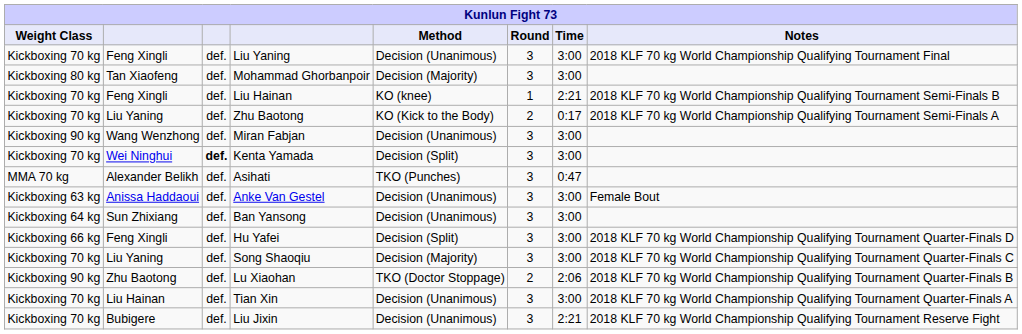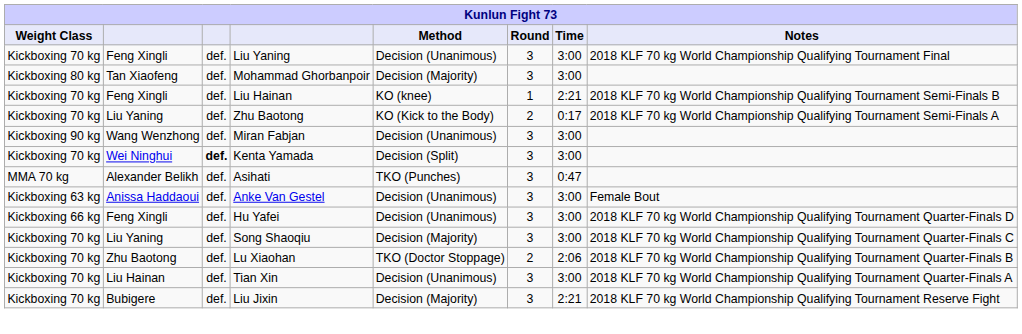 <table class="wikitable" style="font-size: 80%;">
 <tr>
 <th colspan="8" style="background-color: #ccf; color: #000080; text-align: center;"><strong>Kunlun Fight 73</strong></th>
 </tr>
 <tr>
 <th colspan="1" style="background-color: #E6E8FA; color: #000000; text-align: center;">Weight Class</th>
 <th colspan="1" style="background-color: #E6E8FA; color: #000000; text-align: center;"></th>
 <th colspan="1" style="background-color: #E6E8FA; color: #000000; text-align: center;"></th>
 <th colspan="1" style="background-color: #E6E8FA; color: #000000; text-align: center;"></th>
 <th colspan="1" style="background-color: #E6E8FA; color: #000000; text-align: center;">Method</th>
 <th colspan="1" style="background-color: #E6E8FA; color: #000000; text-align: center;">Round</th>
 <th colspan="1" style="background-color: #E6E8FA; color: #000000; text-align: center;">Time</th>
 <th colspan="1" style="background-color: #E6E8FA; color: #000000; text-align: center;">Notes</th>
 </tr>
 <tr>
 <td>Kickboxing 70 kg</td>
 <td> Feng Xingli</td>
 <td align=center>def.</td>
 <td> Liu Yaning</td>
 <td>Decision (Unanimous)</td>
 <td align=center>3</td>
 <td align=center>3:00</td>
 <td>2018 KLF 70 kg World Championship Qualifying Tournament Final</td>
 </tr>
 <tr>
 <td>Kickboxing 80 kg</td>
 <td> Tan Xiaofeng</td>
 <td align=center>def.</td>
 <td> Mohammad Ghorbanpoir</td>
 <td>Decision (Majority)</td>
 <td align=center>3</td>
 <td align=center>3:00</td>
 <td></td>
 </tr>
 <tr>
 <td>Kickboxing 70 kg</td>
 <td> Feng Xingli</td>
 <td align=center>def.</td>
 <td> Liu Hainan</td>
 <td>KO (knee)</td>
 <td align=center>1</td>
 <td align=center>2:21</td>
 <td>2018 KLF 70 kg World Championship Qualifying Tournament Semi-Finals B</td>
 </tr>
 <tr>
 <td>Kickboxing 70 kg</td>
 <td> Liu Yaning</td>
 <td align=center>def.</td>
 <td> Zhu Baotong</td>
 <td>KO (Kick to the Body)</td>
 <td align=center>2</td>
 <td align=center>0:17</td>
 <td>2018 KLF 70 kg World Championship Qualifying Tournament Semi-Finals A</td>
 </tr>
 <tr>
 <td>Kickboxing 90 kg</td>
 <td> Wang Wenzhong</td>
 <td align=center>def.</td>
 <td> Miran Fabjan</td>
 <td>Decision (Unanimous)</td>
 <td align=center>3</td>
 <td align=center>3:00</td>
 <td></td>
 </tr>
 <tr>
 <td>Kickboxing 70 kg</td>
 <td> <a href='#'>Wei Ninghui</a></td>
 <td align=center><strong>def.</strong></td>
 <td> Kenta Yamada</td>
 <td>Decision (Split)</td>
 <td align=center>3</td>
 <td align=center>3:00</td>
 <td></td>
 </tr>
 <tr>
 <td>MMA 70 kg</td>
 <td> Alexander Belikh</td>
 <td align=center>def.</td>
 <td> Asihati</td>
 <td>TKO (Punches)</td>
 <td align=center>3</td>
 <td align=center>0:47</td>
 <td></td>
 </tr>
 <tr>
 <td>Kickboxing 63 kg</td>
 <td> <a href='#'>Anissa Haddaoui</a></td>
 <td align=center>def.</td>
 <td> <a href='#'>Anke Van Gestel</a></td>
 <td>Decision (Unanimous)</td>
 <td align=center>3</td>
 <td align=center>3:00</td>
 <td>Female Bout</td>
 </tr>
 <tr>
-<td>Kickboxing 64 kg</td>
-<td> Sun Zhixiang</td>
-<td align=center>def.</td>
-<td> Ban Yansong</td>
-<td>Decision (Unanimous)</td>
-<td align=center>3</td>
-<td align=center>3:00</td>
-<td></td>
-</tr>
-<tr>
 <td>Kickboxing 66 kg</td>
 <td> Feng Xingli</td>
 <td align=center>def.</td>
 <td> Hu Yafei</td>
-<td>Decision (Split)</td>
+<td>Decision (Unanimous)</td>
 <td align=center>3</td>
 <td align=center>3:00</td>
 <td>2018 KLF 70 kg World Championship Qualifying Tournament Quarter-Finals D</td>
 </tr>
 <tr>
 <td>Kickboxing 70 kg</td>
 <td> Liu Yaning</td>
 <td align=center>def.</td>
 <td> Song Shaoqiu</td>
 <td>Decision (Majority)</td>
 <td align=center>3</td>
 <td align=center>3:00</td>
 <td>2018 KLF 70 kg World Championship Qualifying Tournament Quarter-Finals C</td>
 </tr>
 <tr>
-<td>Kickboxing 90 kg</td>
+<td>Kickboxing 70 kg</td>
 <td> Zhu Baotong</td>
 <td align=center>def.</td>
 <td> Lu Xiaohan</td>
 <td>TKO (Doctor Stoppage)</td>
 <td align=center>2</td>
 <td align=center>2:06</td>
 <td>2018 KLF 70 kg World Championship Qualifying Tournament Quarter-Finals B</td>
 </tr>
 <tr>
 <td>Kickboxing 70 kg</td>
 <td> Liu Hainan</td>
 <td align=center>def.</td>
 <td> Tian Xin</td>
 <td>Decision (Unanimous)</td>
 <td align=center>3</td>
 <td align=center>3:00</td>
 <td>2018 KLF 70 kg World Championship Qualifying Tournament Quarter-Finals A</td>
 </tr>
 <tr>
 <td>Kickboxing 70 kg</td>
 <td> Bubigere</td>
 <td align=center>def.</td>
 <td> Liu Jixin</td>
-<td>Decision (Unanimous)</td>
+<td>Decision (Majority)</td>
 <td align=center>3</td>
 <td align=center>2:21</td>
 <td>2018 KLF 70 kg World Championship Qualifying Tournament Reserve Fight</td>
 </tr>
 </table>
